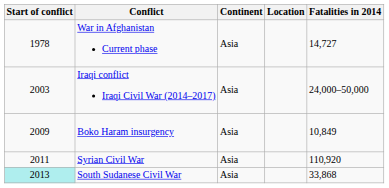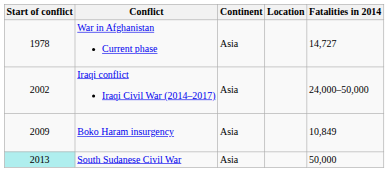 <table class="wikitable sortable">
 <tr>
 <th>Start of conflict</th>
 <th>Conflict</th>
 <th>Continent</th>
 <th>Location</th>
 <th data-sort-type="number">Fatalities in 2014</th>
 </tr>
 <tr>
 <td align=center>1978</td>
 <td><a href='#'>War in Afghanistan</a><br><ul><li><a href='#'>Current phase</a></li></ul></td>
 <td>Asia</td>
 <td></td>
 <td> 14,727</td>
 </tr>
 <tr>
-<td align=center>2003</td>
+<td align=center>2002</td>
 <td><a href='#'>Iraqi conflict</a><br><ul><li><a href='#'>Iraqi Civil War (2014–2017)</a></li></ul></td>
 <td>Asia</td>
 <td></td>
 <td>  24,000–50,000</td>
 </tr>
 <tr>
 <td align=center>2009</td>
 <td><a href='#'>Boko Haram insurgency</a></td>
 <td>Asia</td>
 <td><br><br><br></td>
 <td> 10,849</td>
 </tr>
 <tr>
-<td align=center>2011</td>
-<td><a href='#'>Syrian Civil War</a></td>
-<td>Asia</td>
-<td></td>
-<td> 110,920</td>
-</tr>
-<tr>
 <td align=center style="background: paleturquoise;">2013</td>
 <td><a href='#'>South Sudanese Civil War</a></td>
 <td>Asia</td>
 <td></td>
-<td> 33,868</td>
+<td> 50,000</td>
 </tr>
 </table>
